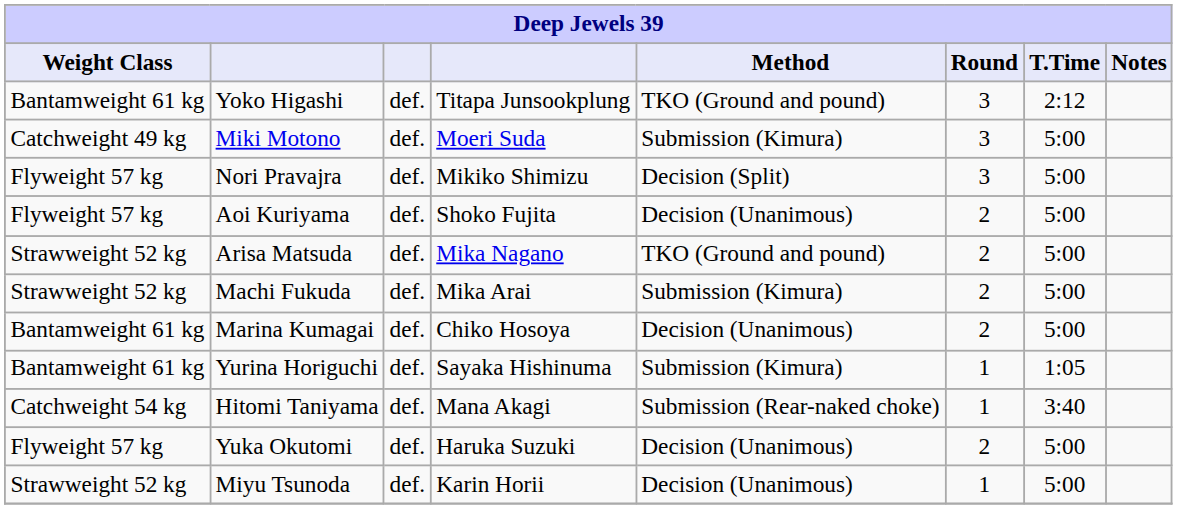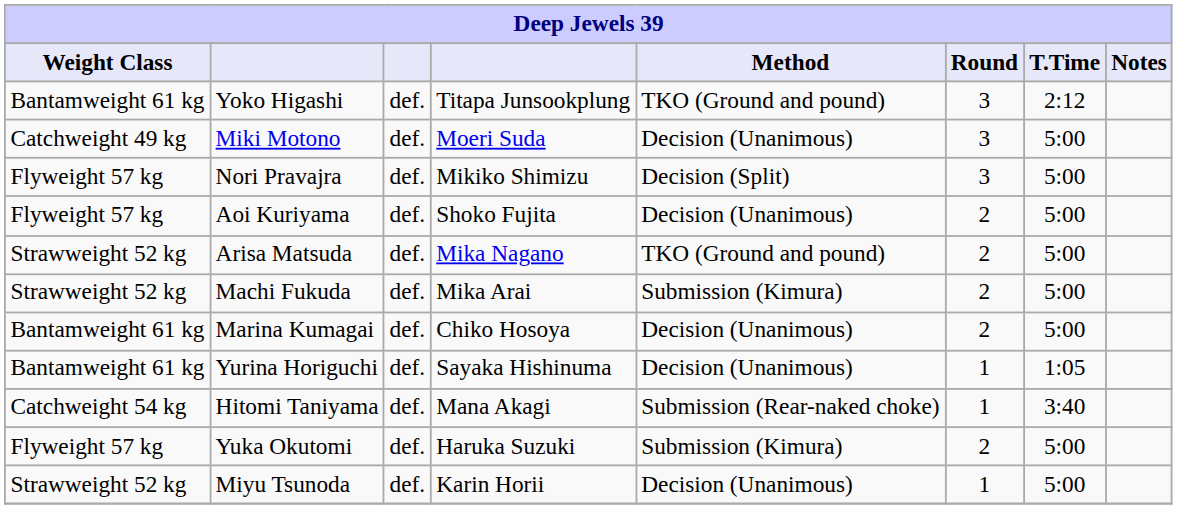 <table class="wikitable" style="font-size: 80%;">
 <tr>
 <th colspan="8" style="background-color: #ccf; color: #000080; text-align: center;"><strong>Deep Jewels 39</strong></th>
 </tr>
 <tr>
 <th colspan="1" style="background-color: #E6E8FA; color: #000000; text-align: center;">Weight Class</th>
 <th colspan="1" style="background-color: #E6E8FA; color: #000000; text-align: center;"></th>
 <th colspan="1" style="background-color: #E6E8FA; color: #000000; text-align: center;"></th>
 <th colspan="1" style="background-color: #E6E8FA; color: #000000; text-align: center;"></th>
 <th colspan="1" style="background-color: #E6E8FA; color: #000000; text-align: center;">Method</th>
 <th colspan="1" style="background-color: #E6E8FA; color: #000000; text-align: center;">Round</th>
 <th colspan="1" style="background-color: #E6E8FA; color: #000000; text-align: center;">T.Time</th>
 <th colspan="1" style="background-color: #E6E8FA; color: #000000; text-align: center;">Notes</th>
 </tr>
 <tr>
 <td>Bantamweight 61 kg</td>
 <td> Yoko Higashi</td>
 <td align="center">def.</td>
 <td> Titapa Junsookplung</td>
 <td>TKO (Ground and pound)</td>
 <td align="center">3</td>
 <td align="center">2:12</td>
 <td></td>
 </tr>
 <tr>
 <td>Catchweight 49 kg</td>
 <td> <a href='#'>Miki Motono</a></td>
 <td align="center">def.</td>
 <td> <a href='#'>Moeri Suda</a></td>
-<td>Submission (Kimura)</td>
+<td>Decision (Unanimous)</td>
 <td align="center">3</td>
 <td align="center">5:00</td>
 <td></td>
 </tr>
 <tr>
 <td>Flyweight 57 kg</td>
 <td> Nori Pravajra</td>
 <td align="center">def.</td>
 <td> Mikiko Shimizu</td>
 <td>Decision (Split)</td>
 <td align="center">3</td>
 <td align="center">5:00</td>
 <td></td>
 </tr>
 <tr>
 <td>Flyweight 57 kg</td>
 <td> Aoi Kuriyama</td>
 <td align="center">def.</td>
 <td> Shoko Fujita</td>
 <td>Decision (Unanimous)</td>
 <td align="center">2</td>
 <td align="center">5:00</td>
 <td></td>
 </tr>
 <tr>
 <td>Strawweight 52 kg</td>
 <td> Arisa Matsuda</td>
 <td align="center">def.</td>
 <td> <a href='#'>Mika Nagano</a></td>
 <td>TKO (Ground and pound)</td>
 <td align="center">2</td>
 <td align="center">5:00</td>
 <td></td>
 </tr>
 <tr>
 <td>Strawweight 52 kg</td>
 <td> Machi Fukuda</td>
 <td align="center">def.</td>
 <td> Mika Arai</td>
 <td>Submission (Kimura)</td>
 <td align="center">2</td>
 <td align="center">5:00</td>
 <td></td>
 </tr>
 <tr>
 <td>Bantamweight 61 kg</td>
 <td> Marina Kumagai</td>
 <td align="center">def.</td>
 <td> Chiko Hosoya</td>
 <td>Decision (Unanimous)</td>
 <td align="center">2</td>
 <td align="center">5:00</td>
 <td></td>
 </tr>
 <tr>
 <td>Bantamweight 61 kg</td>
 <td> Yurina Horiguchi</td>
 <td align="center">def.</td>
 <td> Sayaka Hishinuma</td>
-<td>Submission (Kimura)</td>
+<td>Decision (Unanimous)</td>
 <td align="center">1</td>
 <td align="center">1:05</td>
 <td></td>
 </tr>
 <tr>
 <td>Catchweight 54 kg</td>
 <td> Hitomi Taniyama</td>
 <td align="center">def.</td>
 <td> Mana Akagi</td>
 <td>Submission (Rear-naked choke)</td>
 <td align="center">1</td>
 <td align="center">3:40</td>
 <td></td>
 </tr>
 <tr>
 <td>Flyweight 57 kg</td>
 <td> Yuka Okutomi</td>
 <td align="center">def.</td>
 <td> Haruka Suzuki</td>
-<td>Decision (Unanimous)</td>
+<td>Submission (Kimura)</td>
 <td align="center">2</td>
 <td align="center">5:00</td>
 <td></td>
 </tr>
 <tr>
 <td>Strawweight 52 kg</td>
 <td> Miyu Tsunoda</td>
 <td align="center">def.</td>
 <td> Karin Horii</td>
 <td>Decision (Unanimous)</td>
 <td align="center">1</td>
 <td align="center">5:00</td>
 <td></td>
 </tr>
 <tr>
 </tr>
 </table>
